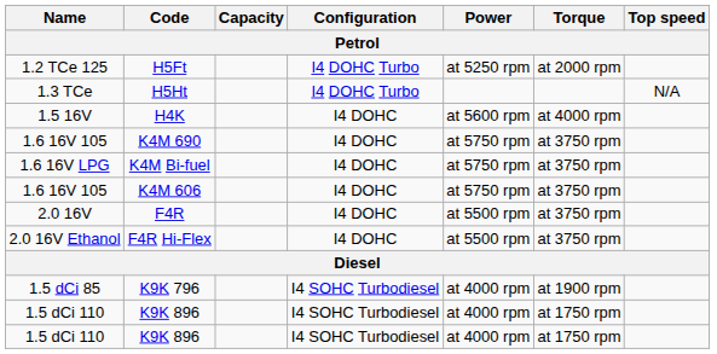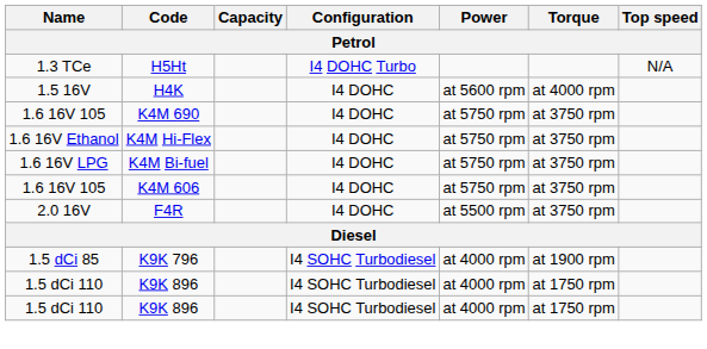 <table class="wikitable" style="text-align:center; font-size:91%;">
 <tr style="background:#efefef;">
 <th>Name</th>
 <th>Code</th>
 <th>Capacity</th>
 <th>Configuration</th>
 <th>Power</th>
 <th>Torque</th>
 <th>Top speed</th>
 </tr>
 <tr>
 <th colspan="7">Petrol</th>
-</tr>
-<tr>
-<td>1.2 TCe 125</td>
-<td><a href='#'>H5Ft</a></td>
-<td></td>
-<td><a href='#'>I4</a> <a href='#'>DOHC</a> <a href='#'>Turbo</a></td>
-<td> at 5250 rpm</td>
-<td> at 2000 rpm</td>
-<td></td>
 </tr>
 <tr>
 <td>1.3 TCe</td>
 <td><a href='#'>H5Ht</a></td>
 <td></td>
 <td><a href='#'>I4</a> <a href='#'>DOHC</a> <a href='#'>Turbo</a></td>
 <td></td>
 <td></td>
 <td>N/A</td>
 </tr>
 <tr>
 <td>1.5 16V</td>
 <td><a href='#'>H4K</a></td>
 <td></td>
 <td>I4 DOHC</td>
 <td> at 5600 rpm</td>
 <td> at 4000 rpm</td>
 <td></td>
 </tr>
 <tr>
 <td>1.6 16V 105</td>
 <td><a href='#'>K4M 690</a></td>
 <td></td>
 <td>I4 DOHC</td>
 <td> at 5750 rpm</td>
 <td> at 3750 rpm</td>
 <td></td>
 </tr>
 <tr>
+<td>1.6 16V <a href='#'>Ethanol</a></td>
+<td><a href='#'>K4M</a> <a href='#'>Hi-Flex</a></td>
+<td></td>
+<td>I4 DOHC</td>
+<td> at 5750 rpm</td>
+<td> at 3750 rpm</td>
+<td></td>
+</tr>
+<tr>
 <td>1.6 16V <a href='#'>LPG</a></td>
 <td><a href='#'>K4M</a> <a href='#'>Bi-fuel</a></td>
 <td></td>
 <td>I4 DOHC</td>
 <td> at 5750 rpm</td>
 <td> at 3750 rpm</td>
 <td></td>
 </tr>
 <tr>
 <td>1.6 16V 105</td>
 <td><a href='#'>K4M 606</a></td>
 <td></td>
 <td>I4 DOHC</td>
 <td> at 5750 rpm</td>
 <td> at 3750 rpm</td>
 <td></td>
 </tr>
 <tr>
 <td>2.0 16V</td>
 <td><a href='#'>F4R</a></td>
-<td></td>
-<td>I4 DOHC</td>
-<td> at 5500 rpm</td>
-<td> at 3750 rpm</td>
-<td></td>
-</tr>
-<tr>
-<td>2.0 16V <a href='#'>Ethanol</a></td>
-<td><a href='#'>F4R</a> <a href='#'>Hi-Flex</a></td>
 <td></td>
 <td>I4 DOHC</td>
 <td> at 5500 rpm</td>
 <td> at 3750 rpm</td>
 <td></td>
 </tr>
 <tr>
 <th colspan="7">Diesel</th>
 </tr>
 <tr>
 <td>1.5 <a href='#'>dCi</a> 85</td>
 <td><a href='#'>K9K</a> 796</td>
 <td></td>
 <td>I4 <a href='#'>SOHC</a> <a href='#'>Turbodiesel</a></td>
 <td> at 4000 rpm</td>
 <td> at 1900 rpm</td>
 <td></td>
 </tr>
 <tr>
 <td>1.5 dCi 110</td>
 <td><a href='#'>K9K</a> 896</td>
 <td></td>
 <td>I4 SOHC Turbodiesel</td>
 <td> at 4000 rpm</td>
 <td> at 1750 rpm</td>
 <td></td>
 </tr>
 <tr>
 <td>1.5 dCi 110</td>
 <td><a href='#'>K9K</a> 896</td>
 <td></td>
 <td>I4 SOHC Turbodiesel</td>
 <td> at 4000 rpm</td>
 <td> at 1750 rpm</td>
 <td></td>
 </tr>
 </table>
